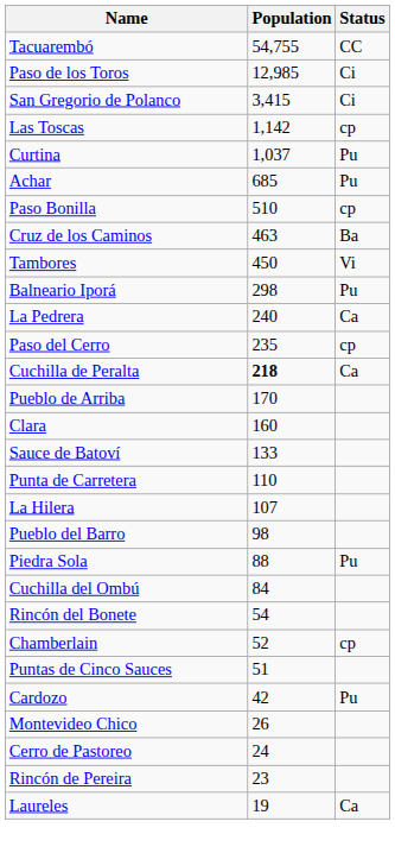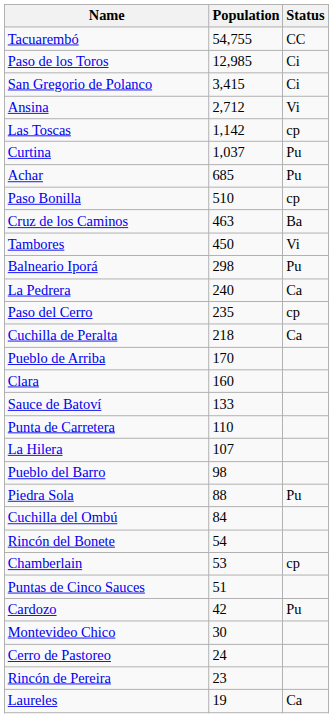 <table class="wikitable sortable">
 <tr>
 <th style="width: 220px;">Name</th>
 <th>Population</th>
 <th class="unsortable">Status</th>
 </tr>
 <tr>
 <td><a href='#'>Tacuarembó</a></td>
 <td>54,755</td>
 <td>CC</td>
 </tr>
 <tr>
 <td><a href='#'>Paso de los Toros</a></td>
 <td>12,985</td>
 <td>Ci</td>
 </tr>
 <tr>
 <td><a href='#'>San Gregorio de Polanco</a></td>
 <td>3,415</td>
 <td>Ci</td>
+</tr>
+<tr>
+<td><a href='#'>Ansina</a></td>
+<td>2,712</td>
+<td>Vi</td>
 </tr>
 <tr>
 <td><a href='#'>Las Toscas</a></td>
 <td>1,142</td>
 <td>cp</td>
 </tr>
 <tr>
 <td><a href='#'>Curtina</a></td>
 <td>1,037</td>
 <td>Pu</td>
 </tr>
 <tr>
 <td><a href='#'>Achar</a></td>
 <td>685</td>
 <td>Pu</td>
 </tr>
 <tr>
 <td><a href='#'>Paso Bonilla</a></td>
 <td>510</td>
 <td>cp</td>
 </tr>
 <tr>
 <td><a href='#'>Cruz de los Caminos</a></td>
 <td>463</td>
 <td>Ba</td>
 </tr>
 <tr>
 <td><a href='#'>Tambores</a></td>
 <td>450</td>
 <td>Vi</td>
 </tr>
 <tr>
 <td><a href='#'>Balneario Iporá</a></td>
 <td>298</td>
 <td>Pu</td>
 </tr>
 <tr>
 <td><a href='#'>La Pedrera</a></td>
 <td>240</td>
 <td>Ca</td>
 </tr>
 <tr>
 <td><a href='#'>Paso del Cerro</a></td>
 <td>235</td>
 <td>cp</td>
 </tr>
 <tr>
 <td><a href='#'>Cuchilla de Peralta</a></td>
-<td><strong>218</strong></td>
+<td>218</td>
 <td>Ca</td>
 </tr>
 <tr>
 <td><a href='#'>Pueblo de Arriba</a></td>
 <td>170</td>
 <td></td>
 </tr>
 <tr>
 <td><a href='#'>Clara</a></td>
 <td>160</td>
 <td></td>
 </tr>
 <tr>
 <td><a href='#'>Sauce de Batoví</a></td>
 <td>133</td>
 <td></td>
 </tr>
 <tr>
 <td><a href='#'>Punta de Carretera</a></td>
 <td>110</td>
 <td></td>
 </tr>
 <tr>
 <td><a href='#'>La Hilera</a></td>
 <td>107</td>
 <td></td>
 </tr>
 <tr>
 <td><a href='#'>Pueblo del Barro</a></td>
 <td>98</td>
 <td></td>
 </tr>
 <tr>
 <td><a href='#'>Piedra Sola</a></td>
 <td>88</td>
 <td>Pu</td>
 </tr>
 <tr>
 <td><a href='#'>Cuchilla del Ombú</a></td>
 <td>84</td>
 <td></td>
 </tr>
 <tr>
 <td><a href='#'>Rincón del Bonete</a></td>
 <td>54</td>
 <td></td>
 </tr>
 <tr>
 <td><a href='#'>Chamberlain</a></td>
-<td>52</td>
+<td>53</td>
 <td>cp</td>
 </tr>
 <tr>
 <td><a href='#'>Puntas de Cinco Sauces</a></td>
 <td>51</td>
 <td></td>
 </tr>
 <tr>
 <td><a href='#'>Cardozo</a></td>
 <td>42</td>
 <td>Pu</td>
 </tr>
 <tr>
 <td><a href='#'>Montevideo Chico</a></td>
-<td>26</td>
+<td>30</td>
 <td></td>
 </tr>
 <tr>
 <td><a href='#'>Cerro de Pastoreo</a></td>
 <td>24</td>
 <td></td>
 </tr>
 <tr>
 <td><a href='#'>Rincón de Pereira</a></td>
 <td>23</td>
 <td></td>
 </tr>
 <tr>
 <td><a href='#'>Laureles</a></td>
 <td>19</td>
 <td>Ca</td>
 </tr>
 </table>
